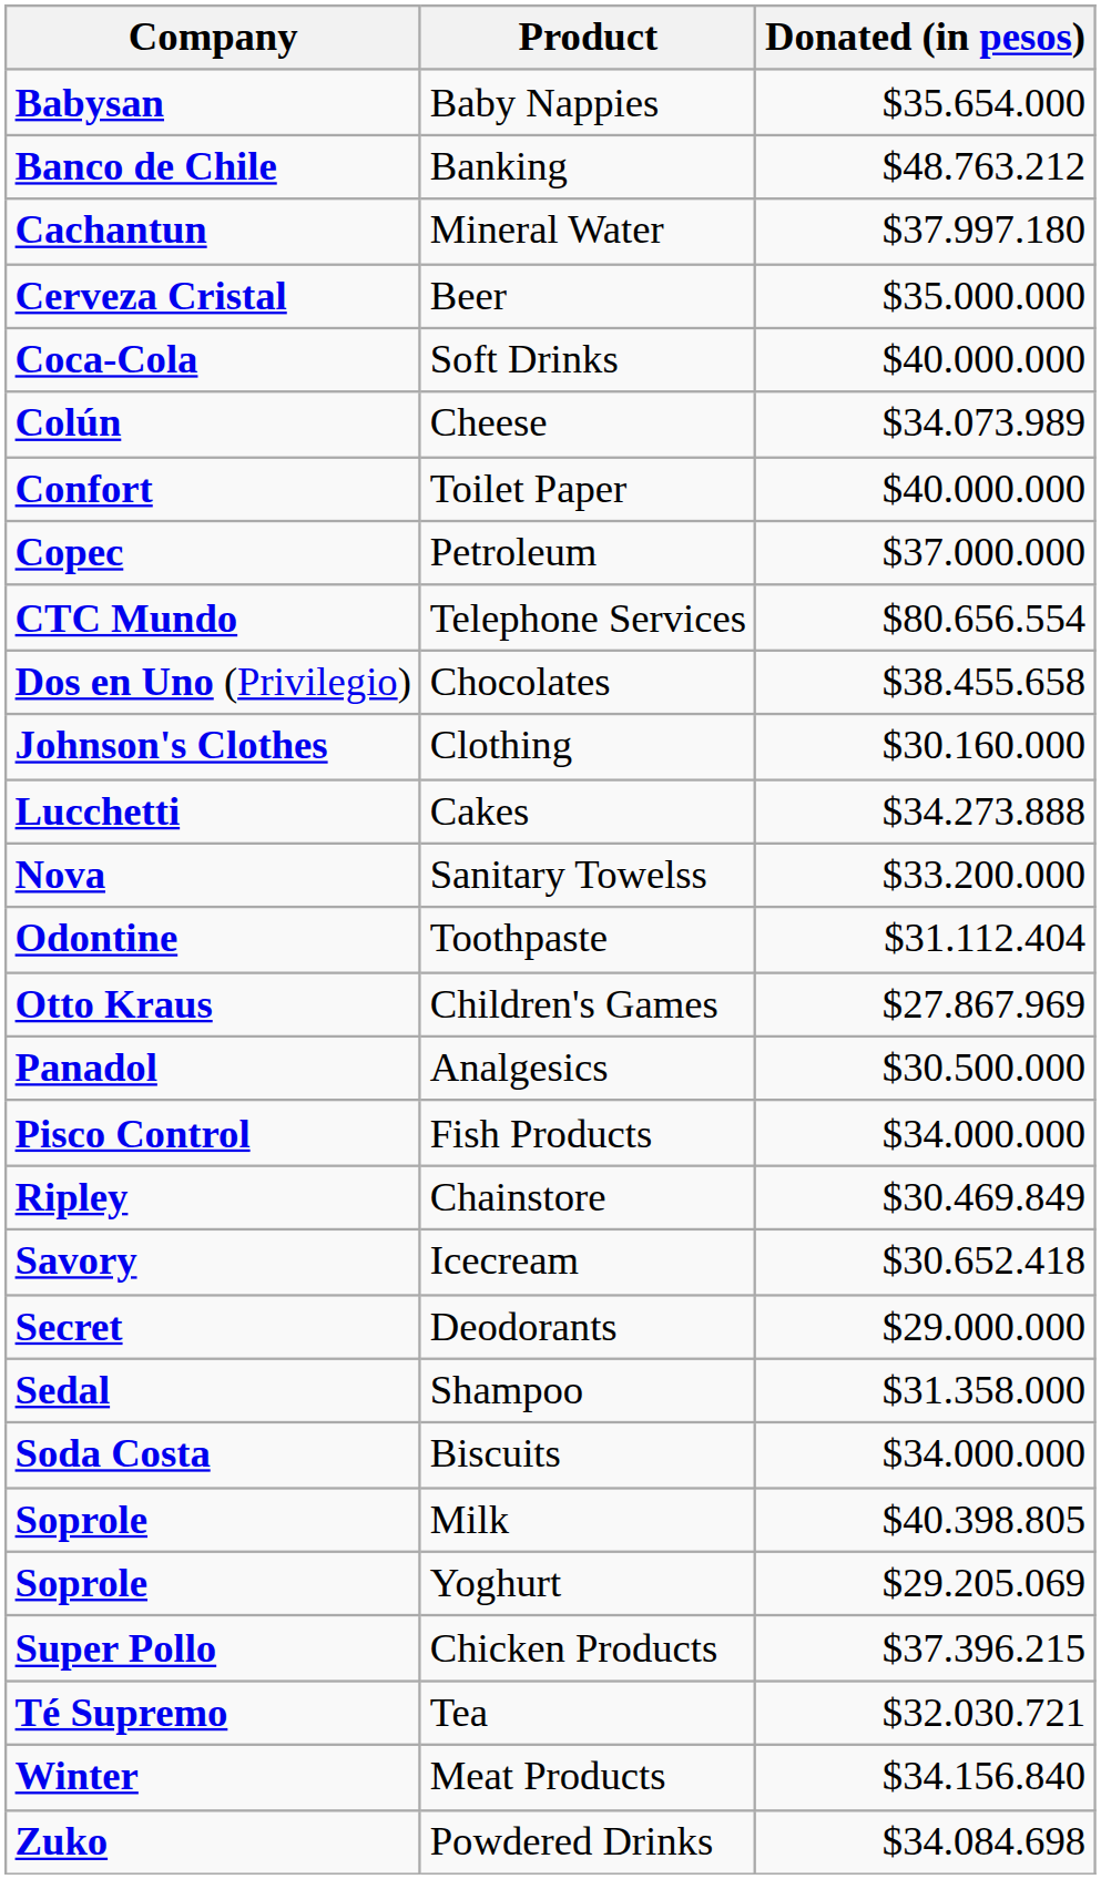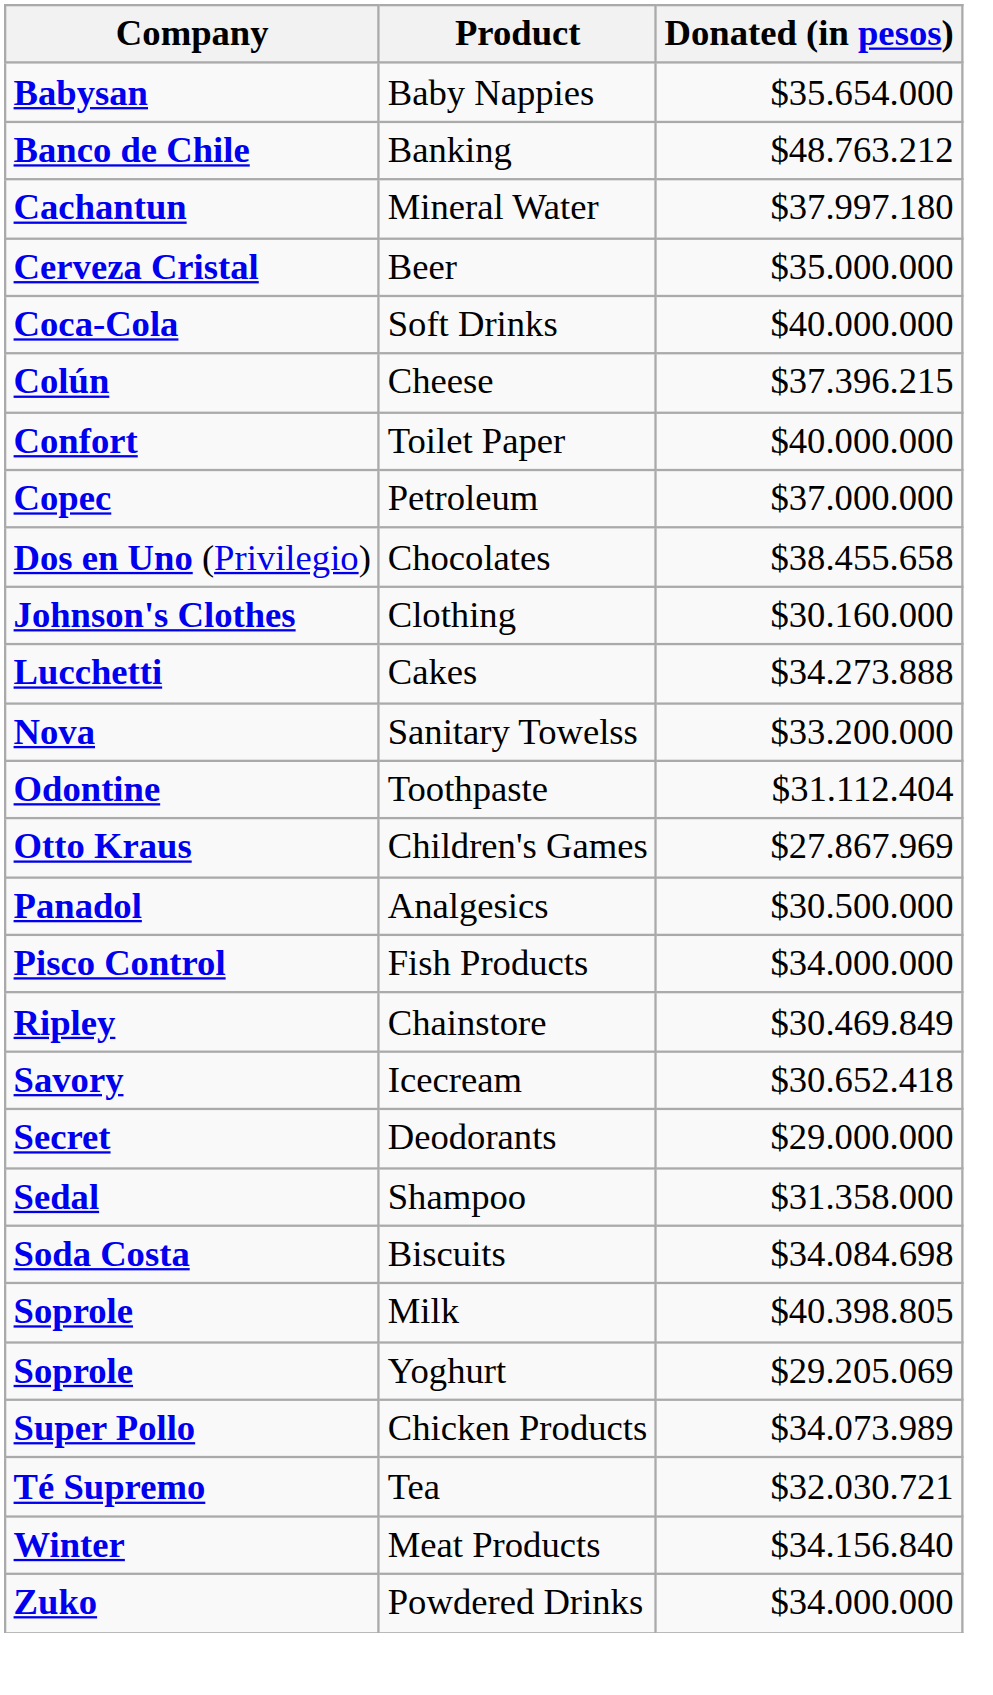 <table class="wikitable">
 <tr>
 <th>Company</th>
 <th>Product</th>
 <th>Donated (in <a href='#'>pesos</a>)</th>
 </tr>
 <tr>
 <td><strong><a href='#'>Babysan</a></strong></td>
 <td>Baby Nappies</td>
 <td align=right>$35.654.000</td>
 </tr>
 <tr>
 <td><strong><a href='#'>Banco de Chile</a></strong></td>
 <td>Banking</td>
 <td align=right>$48.763.212</td>
 </tr>
 <tr>
 <td><strong><a href='#'>Cachantun</a></strong></td>
 <td>Mineral Water</td>
 <td align=right>$37.997.180</td>
 </tr>
 <tr>
 <td><strong><a href='#'>Cerveza Cristal</a></strong></td>
 <td>Beer</td>
 <td align=right>$35.000.000</td>
 </tr>
 <tr>
 <td><strong><a href='#'>Coca-Cola</a></strong></td>
 <td>Soft Drinks</td>
 <td align=right>$40.000.000</td>
 </tr>
 <tr>
 <td><strong><a href='#'>Colún</a></strong></td>
 <td>Cheese</td>
-<td align=right>$34.073.989</td>
+<td align=right>$37.396.215</td>
 </tr>
 <tr>
 <td><strong><a href='#'>Confort</a></strong></td>
 <td>Toilet Paper</td>
 <td align=right>$40.000.000</td>
 </tr>
 <tr>
 <td><strong><a href='#'>Copec</a></strong></td>
 <td>Petroleum</td>
 <td align=right>$37.000.000</td>
-</tr>
-<tr>
-<td><strong><a href='#'>CTC Mundo</a></strong></td>
-<td>Telephone Services</td>
-<td align=right>$80.656.554</td>
 </tr>
 <tr>
 <td><strong><a href='#'>Dos en Uno</a></strong> (<a href='#'>Privilegio</a>)</td>
 <td>Chocolates</td>
 <td align=right>$38.455.658</td>
 </tr>
 <tr>
 <td><strong><a href='#'>Johnson's Clothes</a></strong></td>
 <td>Clothing</td>
 <td align=right>$30.160.000</td>
 </tr>
 <tr>
 <td><strong><a href='#'>Lucchetti</a></strong></td>
 <td>Cakes</td>
 <td align=right>$34.273.888</td>
 </tr>
 <tr>
 <td><strong><a href='#'>Nova</a></strong></td>
 <td>Sanitary Towelss</td>
 <td align=right>$33.200.000</td>
 </tr>
 <tr>
 <td><strong><a href='#'>Odontine</a></strong></td>
 <td>Toothpaste</td>
 <td align=right>$31.112.404</td>
 </tr>
 <tr>
 <td><strong><a href='#'>Otto Kraus</a></strong></td>
 <td>Children's Games</td>
 <td align=right>$27.867.969</td>
 </tr>
 <tr>
 <td><strong><a href='#'>Panadol</a></strong></td>
 <td>Analgesics</td>
 <td align=right>$30.500.000</td>
 </tr>
 <tr>
 <td><strong><a href='#'>Pisco Control</a></strong></td>
 <td>Fish Products</td>
 <td align=right>$34.000.000</td>
 </tr>
 <tr>
 <td><strong><a href='#'>Ripley</a></strong></td>
 <td>Chainstore</td>
 <td align=right>$30.469.849</td>
 </tr>
 <tr>
 <td><strong><a href='#'>Savory</a></strong></td>
 <td>Icecream</td>
 <td align=right>$30.652.418</td>
 </tr>
 <tr>
 <td><strong><a href='#'>Secret</a></strong></td>
 <td>Deodorants</td>
 <td align=right>$29.000.000</td>
 </tr>
 <tr>
 <td><strong><a href='#'>Sedal</a></strong></td>
 <td>Shampoo</td>
 <td align=right>$31.358.000</td>
 </tr>
 <tr>
 <td><strong><a href='#'>Soda Costa</a></strong></td>
 <td>Biscuits</td>
-<td align=right>$34.000.000</td>
+<td align=right>$34.084.698</td>
 </tr>
 <tr>
 <td><strong><a href='#'>Soprole</a></strong></td>
 <td>Milk</td>
 <td align=right>$40.398.805</td>
 </tr>
 <tr>
 <td><strong><a href='#'>Soprole</a></strong></td>
 <td>Yoghurt</td>
 <td align=right>$29.205.069</td>
 </tr>
 <tr>
 <td><strong><a href='#'>Super Pollo</a></strong></td>
 <td>Chicken Products</td>
-<td align=right>$37.396.215</td>
+<td align=right>$34.073.989</td>
 </tr>
 <tr>
 <td><strong><a href='#'>Té Supremo</a></strong></td>
 <td>Tea</td>
 <td align=right>$32.030.721</td>
 </tr>
 <tr>
 <td><strong><a href='#'>Winter</a></strong></td>
 <td>Meat Products</td>
 <td align=right>$34.156.840</td>
 </tr>
 <tr>
 <td><strong><a href='#'>Zuko</a></strong></td>
 <td>Powdered Drinks</td>
-<td align=right>$34.084.698</td>
+<td align=right>$34.000.000</td>
 </tr>
 </table>
